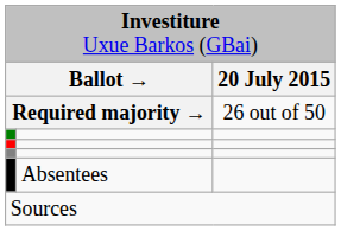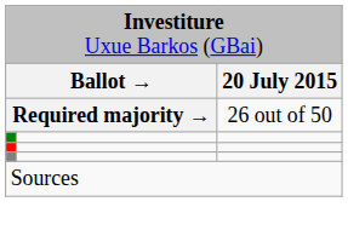 <table class="wikitable" style="text-align:center;">
 <tr>
 <td colspan="3" align="center" bgcolor="#C0C0C0"><strong>Investiture</strong><br><a href='#'>Uxue Barkos</a> (<a href='#'>GBai</a>)</td>
 </tr>
 <tr>
 <th colspan="2" width="150px">Ballot →</th>
 <th>20 July 2015</th>
 </tr>
 <tr>
 <th colspan="2">Required majority →</th>
 <td>26 out of 50 </td>
 </tr>
 <tr>
 <th width="1px" style="background:green;"></th>
 <td align="left"></td>
 <td></td>
 </tr>
 <tr>
 <th style="color:inherit;background:red;"></th>
 <td align="left"></td>
 <td></td>
 </tr>
 <tr>
 <th style="color:inherit;background:gray;"></th>
 <td align="left"></td>
 <td></td>
 </tr>
 <tr>
-<th style="color:inherit;background:black;"></th>
-<td align="left"><span>Absentees</span></td>
-<td></td>
-</tr>
-<tr>
 <td align="left" colspan="3">Sources</td>
 </tr>
 </table>
